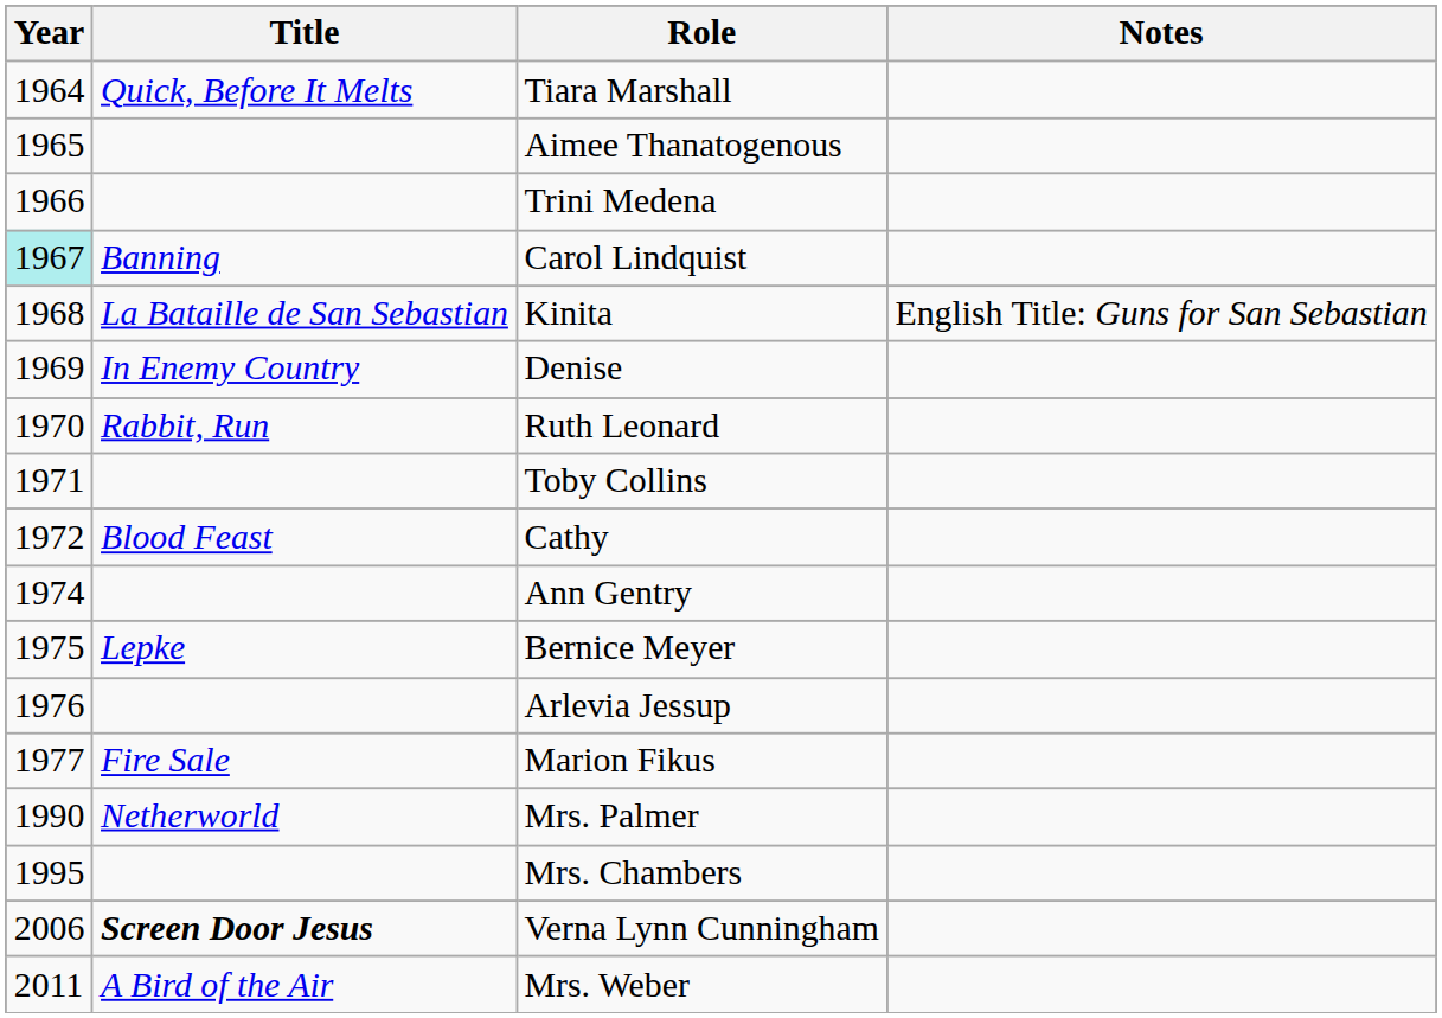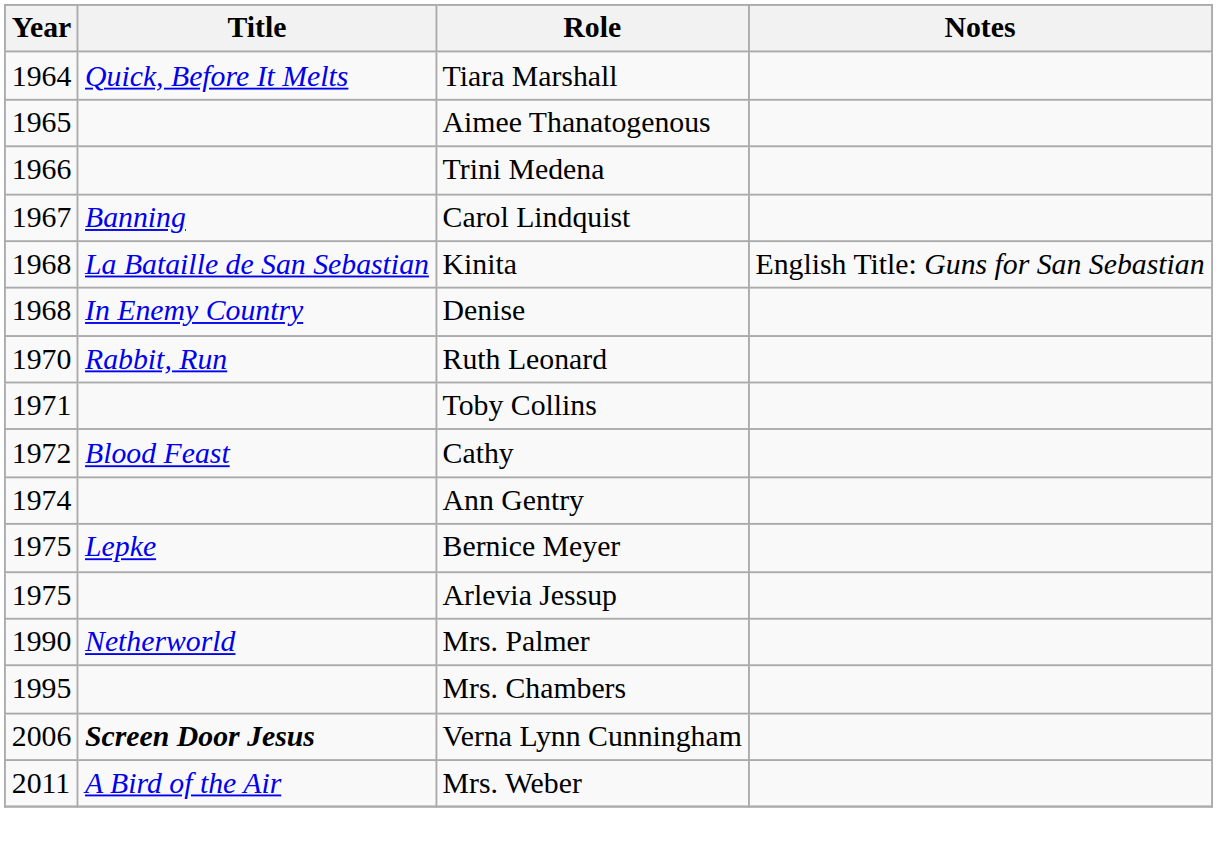 <table class="wikitable sortable">
 <tr>
 <th>Year</th>
 <th>Title</th>
 <th>Role</th>
 <th class="unsortable">Notes</th>
 </tr>
 <tr>
 <td>1964</td>
 <td><em><a href='#'>Quick, Before It Melts</a></em></td>
 <td>Tiara Marshall</td>
 <td></td>
 </tr>
 <tr>
 <td>1965</td>
 <td><em></em></td>
 <td>Aimee Thanatogenous</td>
 </tr>
 <tr>
 <td>1966</td>
 <td><em></em></td>
 <td>Trini Medena</td>
 <td></td>
 </tr>
 <tr>
-<td style="background: paleturquoise;">1967</td>
+<td>1967</td>
 <td><em><a href='#'>Banning</a></em></td>
 <td>Carol Lindquist</td>
 <td></td>
 </tr>
 <tr>
 <td>1968</td>
 <td><em><a href='#'>La Bataille de San Sebastian</a></em></td>
 <td>Kinita</td>
 <td>English Title: <em>Guns for San Sebastian</em></td>
 </tr>
 <tr>
-<td>1969</td>
+<td>1968</td>
 <td><em><a href='#'>In Enemy Country</a></em></td>
 <td>Denise</td>
 <td></td>
 </tr>
 <tr>
 <td>1970</td>
 <td><em><a href='#'>Rabbit, Run</a></em></td>
 <td>Ruth Leonard</td>
 </tr>
 <tr>
 <td>1971</td>
 <td><em></em></td>
 <td>Toby Collins</td>
 <td></td>
 </tr>
 <tr>
 <td>1972</td>
 <td><em><a href='#'>Blood Feast</a></em></td>
 <td>Cathy</td>
 <td></td>
 </tr>
 <tr>
 <td>1974</td>
 <td><em></em></td>
 <td>Ann Gentry</td>
 <td></td>
 </tr>
 <tr>
 <td>1975</td>
 <td><em><a href='#'>Lepke</a></em></td>
 <td>Bernice Meyer</td>
 <td></td>
 </tr>
 <tr>
-<td>1976</td>
+<td>1975</td>
 <td><em></em></td>
 <td>Arlevia Jessup</td>
-<td></td>
-</tr>
-<tr>
-<td>1977</td>
-<td><em><a href='#'>Fire Sale</a></em></td>
-<td>Marion Fikus</td>
 <td></td>
 </tr>
 <tr>
 <td>1990</td>
 <td><em><a href='#'>Netherworld</a></em></td>
 <td>Mrs. Palmer</td>
 <td></td>
 </tr>
 <tr>
 <td>1995</td>
 <td><em></em></td>
 <td>Mrs. Chambers</td>
 <td></td>
 </tr>
 <tr>
 <td>2006</td>
 <td><strong><em>Screen Door Jesus</em></strong></td>
 <td>Verna Lynn Cunningham</td>
 <td></td>
 </tr>
 <tr>
 <td>2011</td>
 <td><em><a href='#'>A Bird of the Air</a></em></td>
 <td>Mrs. Weber</td>
 <td></td>
 </tr>
 <tr>
 </tr>
 </table>
